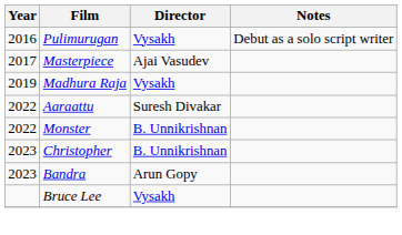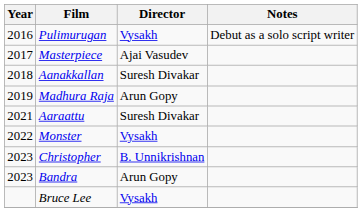 <table class="wikitable">
 <tr>
 <th>Year</th>
 <th>Film</th>
 <th>Director</th>
 <th>Notes</th>
 </tr>
 <tr>
 <td>2016</td>
 <td><em><a href='#'>Pulimurugan</a></em></td>
 <td><a href='#'>Vysakh</a></td>
 <td>Debut as a solo script writer</td>
 </tr>
 <tr>
 <td>2017</td>
 <td><em><a href='#'>Masterpiece</a></em></td>
 <td>Ajai Vasudev</td>
 <td></td>
 </tr>
 <tr>
-<td>2019</td>
-<td><em><a href='#'>Madhura Raja</a></em></td>
-<td><a href='#'>Vysakh</a></td>
+<td>2018</td>
+<td><em><a href='#'>Aanakkallan</a></em></td>
+<td>Suresh Divakar</td>
 <td></td>
 </tr>
 <tr>
-<td>2022</td>
+<td>2019</td>
+<td><em><a href='#'>Madhura Raja</a></em></td>
+<td>Arun Gopy</td>
+<td></td>
+</tr>
+<tr>
+<td>2021</td>
 <td><em><a href='#'>Aaraattu</a></em></td>
 <td>Suresh Divakar</td>
 <td></td>
 </tr>
 <tr>
 <td>2022</td>
 <td><em><a href='#'>Monster</a></em></td>
-<td><a href='#'>B. Unnikrishnan</a></td>
+<td><a href='#'>Vysakh</a></td>
 <td></td>
 </tr>
 <tr>
 <td>2023</td>
 <td><em><a href='#'>Christopher</a></em></td>
 <td><a href='#'>B. Unnikrishnan</a></td>
 <td></td>
 </tr>
 <tr>
 <td>2023</td>
 <td><em><a href='#'>Bandra</a></em></td>
 <td>Arun Gopy</td>
 <td></td>
 </tr>
 <tr>
 <td></td>
 <td><em>Bruce Lee</em></td>
 <td><a href='#'>Vysakh</a></td>
 <td></td>
 </tr>
 <tr>
 </tr>
 </table>
